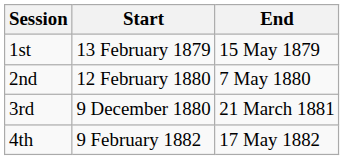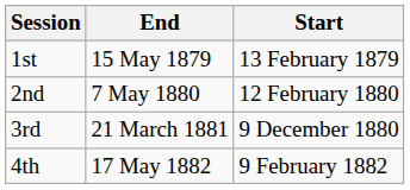 <table class="wikitable">
 <tr>
 <th>Session</th>
+<th>End</th>
 <th>Start</th>
-<th>End</th>
 </tr>
 <tr>
 <td>1st</td>
+<td>15 May 1879</td>
 <td>13 February 1879</td>
-<td>15 May 1879</td>
 </tr>
 <tr>
 <td>2nd</td>
+<td>7 May 1880</td>
 <td>12 February 1880</td>
-<td>7 May 1880</td>
 </tr>
 <tr>
 <td>3rd</td>
+<td>21 March 1881</td>
 <td>9 December 1880</td>
-<td>21 March 1881</td>
 </tr>
 <tr>
 <td>4th</td>
+<td>17 May 1882</td>
 <td>9 February 1882</td>
-<td>17 May 1882</td>
 </tr>
 </table>
